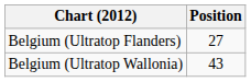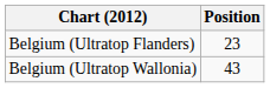 <table class="wikitable sortable">
 <tr>
 <th>Chart (2012)</th>
 <th>Position</th>
 </tr>
 <tr>
 <td>Belgium (Ultratop Flanders)</td>
-<td style="text-align:center">27</td>
+<td style="text-align:center">23</td>
 </tr>
 <tr>
 <td>Belgium (Ultratop Wallonia)</td>
 <td style="text-align:center">43</td>
 </tr>
 </table>
